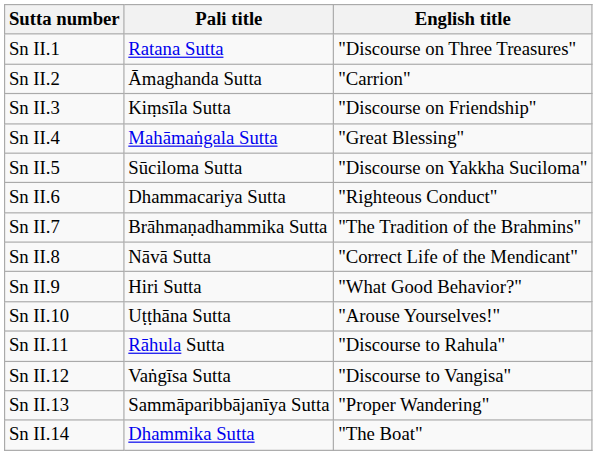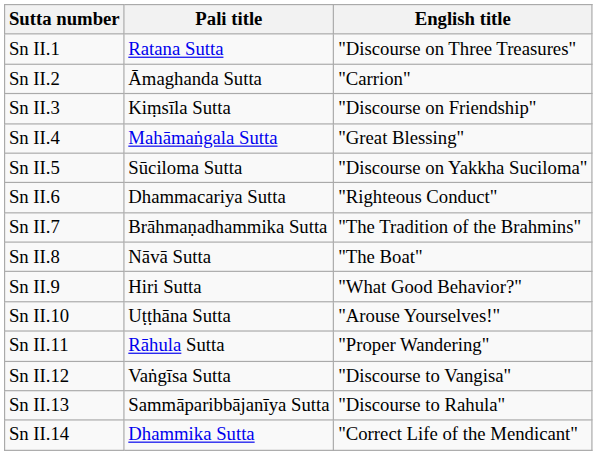 <table class="wikitable">
 <tr>
 <th>Sutta number</th>
 <th>Pali title</th>
 <th>English title</th>
 </tr>
 <tr>
 <td>Sn II.1</td>
 <td><a href='#'>Ratana Sutta</a></td>
 <td>"Discourse on Three Treasures"</td>
 </tr>
 <tr>
 <td>Sn II.2</td>
 <td>Āmaghanda Sutta</td>
 <td>"Carrion"</td>
 </tr>
 <tr>
 <td>Sn II.3</td>
 <td>Kiṃsīla Sutta</td>
 <td>"Discourse on Friendship"</td>
 </tr>
 <tr>
 <td>Sn II.4</td>
 <td><a href='#'>Mahāmaṅgala Sutta</a></td>
 <td>"Great Blessing"</td>
 </tr>
 <tr>
 <td>Sn II.5</td>
 <td>Sūciloma Sutta</td>
 <td>"Discourse on Yakkha Suciloma"</td>
 </tr>
 <tr>
 <td>Sn II.6</td>
 <td>Dhammacariya Sutta</td>
 <td>"Righteous Conduct"</td>
 </tr>
 <tr>
 <td>Sn II.7</td>
 <td>Brāhmaṇadhammika Sutta</td>
 <td>"The Tradition of the Brahmins"</td>
 </tr>
 <tr>
 <td>Sn II.8</td>
 <td>Nāvā Sutta</td>
-<td>"Correct Life of the Mendicant"</td>
+<td>"The Boat"</td>
 </tr>
 <tr>
 <td>Sn II.9</td>
 <td>Hiri Sutta</td>
 <td>"What Good Behavior?"</td>
 </tr>
 <tr>
 <td>Sn II.10</td>
 <td>Uṭṭhāna Sutta</td>
 <td>"Arouse Yourselves!"</td>
 </tr>
 <tr>
 <td>Sn II.11</td>
 <td><a href='#'>Rāhula</a> Sutta</td>
-<td>"Discourse to Rahula"</td>
+<td>"Proper Wandering"</td>
 </tr>
 <tr>
 <td>Sn II.12</td>
 <td>Vaṅgīsa Sutta</td>
 <td>"Discourse to Vangisa"</td>
 </tr>
 <tr>
 <td>Sn II.13</td>
 <td>Sammāparibbājanīya Sutta</td>
-<td>"Proper Wandering"</td>
+<td>"Discourse to Rahula"</td>
 </tr>
 <tr>
 <td>Sn II.14</td>
 <td><a href='#'>Dhammika Sutta</a></td>
-<td>"The Boat"</td>
+<td>"Correct Life of the Mendicant"</td>
 </tr>
 </table>
